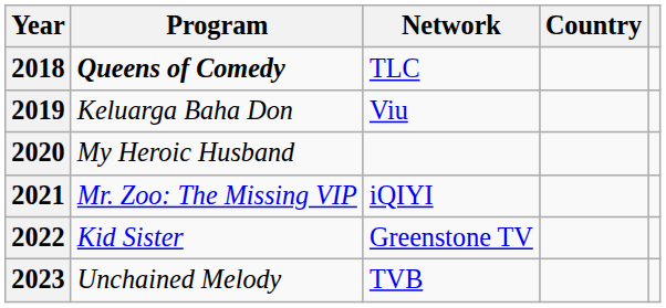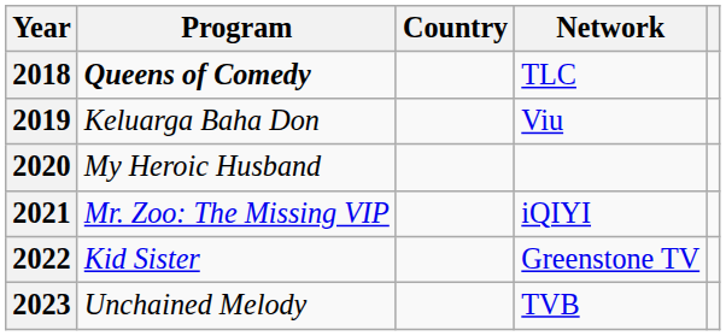 <table class="wikitable plainrowheaders">
 <tr>
 <th>Year</th>
 <th>Program</th>
+<th>Country</th>
 <th>Network</th>
-<th>Country</th>
 <th></th>
 </tr>
 <tr>
 <th scope="row">2018</th>
 <td><strong><em>Queens of Comedy</em></strong></td>
+<td></td>
 <td><a href='#'>TLC</a></td>
-<td></td>
 <td align="center"></td>
 </tr>
 <tr>
 <th scope="row">2019</th>
 <td><em>Keluarga Baha Don</em></td>
+<td></td>
 <td><a href='#'>Viu</a></td>
-<td></td>
 <td align="center"></td>
 </tr>
 <tr>
 <th scope="row">2020</th>
 <td><em>My Heroic Husband</em></td>
 <td></td>
 <td></td>
 <td align="center"></td>
 </tr>
 <tr>
 <th scope="row">2021</th>
 <td><em><a href='#'>Mr. Zoo: The Missing VIP</a></em></td>
+<td></td>
 <td><a href='#'>iQIYI</a></td>
-<td></td>
 <td align="center"></td>
 </tr>
 <tr>
 <th scope="row">2022</th>
 <td><em><a href='#'>Kid Sister</a></em></td>
+<td></td>
 <td><a href='#'>Greenstone TV</a></td>
-<td></td>
 <td align="center"></td>
 </tr>
 <tr>
 <th scope="row">2023</th>
 <td><em>Unchained Melody</em></td>
+<td></td>
 <td><a href='#'>TVB</a></td>
-<td></td>
 <td align="center"></td>
 </tr>
 </table>
